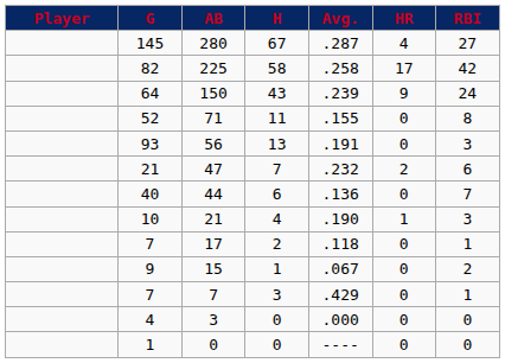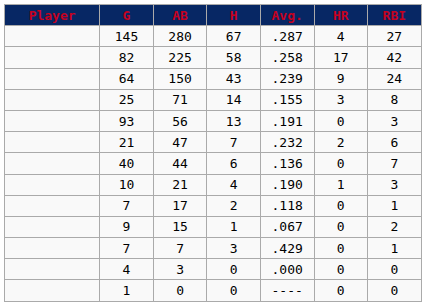 <table class="wikitable sortable">
 <tr>
 <th style="background:#072764;color:#c6011f;" width="16%">Player</th>
 <th style="background:#072764;color:#c6011f;" width="9%">G</th>
 <th style="background:#072764;color:#c6011f;" width="9%">AB</th>
 <th style="background:#072764;color:#c6011f;" width="9%">H</th>
 <th style="background:#072764;color:#c6011f;" width="9%">Avg.</th>
 <th style="background:#072764;color:#c6011f;" width="9%">HR</th>
 <th style="background:#072764;color:#c6011f;" width="9%">RBI</th>
 </tr>
 <tr align="center">
 <td></td>
 <td>145</td>
 <td>280</td>
 <td>67</td>
 <td>.287</td>
 <td>4</td>
 <td>27</td>
 </tr>
 <tr align="center">
 <td></td>
 <td>82</td>
 <td>225</td>
 <td>58</td>
 <td>.258</td>
 <td>17</td>
 <td>42</td>
 </tr>
 <tr align="center">
 <td></td>
 <td>64</td>
 <td>150</td>
 <td>43</td>
 <td>.239</td>
 <td>9</td>
 <td>24</td>
 </tr>
 <tr align="center">
 <td></td>
-<td>52</td>
+<td>25</td>
 <td>71</td>
-<td>11</td>
+<td>14</td>
 <td>.155</td>
-<td>0</td>
+<td>3</td>
 <td>8</td>
 </tr>
 <tr align="center">
 <td></td>
 <td>93</td>
 <td>56</td>
 <td>13</td>
 <td>.191</td>
 <td>0</td>
 <td>3</td>
 </tr>
 <tr align="center">
 <td></td>
 <td>21</td>
 <td>47</td>
 <td>7</td>
 <td>.232</td>
 <td>2</td>
 <td>6</td>
 </tr>
 <tr align=center>
 <td></td>
 <td>40</td>
 <td>44</td>
 <td>6</td>
 <td>.136</td>
 <td>0</td>
 <td>7</td>
 </tr>
 <tr align="center">
 <td></td>
 <td>10</td>
 <td>21</td>
 <td>4</td>
 <td>.190</td>
 <td>1</td>
 <td>3</td>
 </tr>
 <tr align="center">
 <td></td>
 <td>7</td>
 <td>17</td>
 <td>2</td>
 <td>.118</td>
 <td>0</td>
 <td>1</td>
 </tr>
 <tr align="center">
 <td></td>
 <td>9</td>
 <td>15</td>
 <td>1</td>
 <td>.067</td>
 <td>0</td>
 <td>2</td>
 </tr>
 <tr align="center">
 <td></td>
 <td>7</td>
 <td>7</td>
 <td>3</td>
 <td>.429</td>
 <td>0</td>
 <td>1</td>
 </tr>
 <tr align="center">
 <td></td>
 <td>4</td>
 <td>3</td>
 <td>0</td>
 <td>.000</td>
 <td>0</td>
 <td>0</td>
 </tr>
 <tr align="center">
 <td></td>
 <td>1</td>
 <td>0</td>
 <td>0</td>
 <td>----</td>
 <td>0</td>
 <td>0</td>
 </tr>
 </table>
